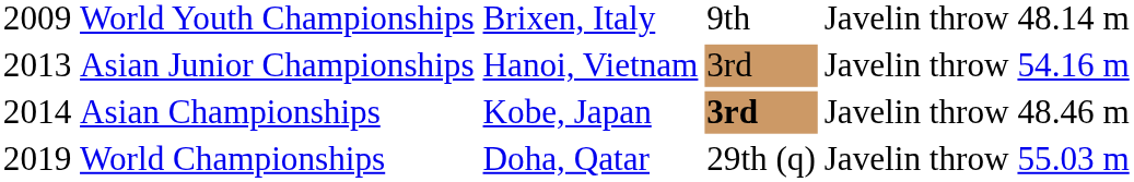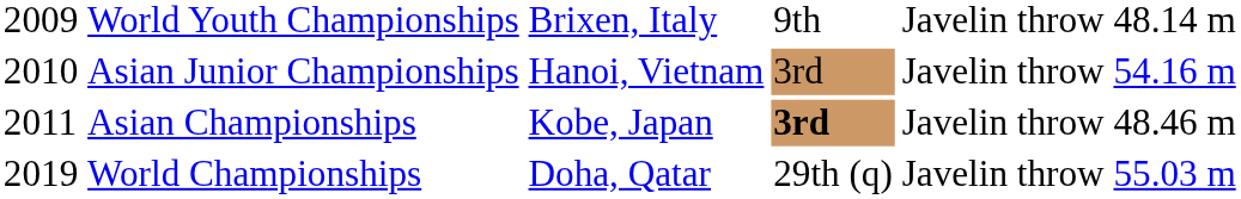 <table>
 <tr>
 <td>2009</td>
 <td><a href='#'>World Youth Championships</a></td>
 <td><a href='#'>Brixen, Italy</a></td>
 <td>9th</td>
 <td>Javelin throw</td>
 <td>48.14 m</td>
 </tr>
 <tr>
-<td>2013</td>
+<td>2010</td>
 <td><a href='#'>Asian Junior Championships</a></td>
 <td><a href='#'>Hanoi, Vietnam</a></td>
 <td bgcolor=cc9966>3rd</td>
 <td>Javelin throw</td>
 <td><a href='#'>54.16 m</a></td>
 </tr>
 <tr>
-<td>2014</td>
+<td>2011</td>
 <td><a href='#'>Asian Championships</a></td>
 <td><a href='#'>Kobe, Japan</a></td>
 <td bgcolor=cc9966><strong>3rd</strong></td>
 <td>Javelin throw</td>
 <td>48.46 m</td>
 </tr>
 <tr>
 <td>2019</td>
 <td><a href='#'>World Championships</a></td>
 <td><a href='#'>Doha, Qatar</a></td>
 <td>29th (q)</td>
 <td>Javelin throw</td>
 <td><a href='#'>55.03 m</a></td>
 </tr>
 </table>
